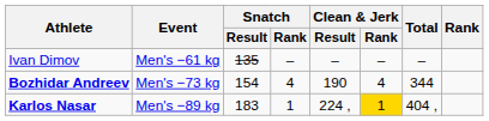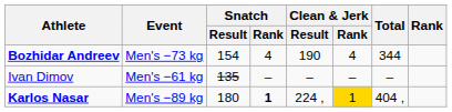 <table class="wikitable" style="font-size:90%">
 <tr>
 <th rowspan="2">Athlete</th>
 <th rowspan="2">Event</th>
 <th colspan="2">Snatch</th>
 <th colspan="2">Clean & Jerk</th>
 <th rowspan="2">Total</th>
 <th rowspan="2">Rank</th>
 </tr>
 <tr style="font-size:95%">
 <th>Result</th>
 <th>Rank</th>
 <th>Result</th>
 <th>Rank</th>
 </tr>
 <tr align=center>
+<td align=left><strong><a href='#'>Bozhidar Andreev</a></strong></td>
+<td align=left><a href='#'>Men's −73 kg</a></td>
+<td>154</td>
+<td>4</td>
+<td>190</td>
+<td>4</td>
+<td>344</td>
+<td></td>
+</tr>
+<tr align=center>
 <td align=left><a href='#'>Ivan Dimov</a></td>
 <td align=left><a href='#'>Men's −61 kg</a></td>
 <td><s>135</s></td>
 <td>–</td>
 <td>–</td>
 <td>–</td>
 <td>–</td>
 <td></td>
 </tr>
 <tr align=center>
-<td align=left><strong><a href='#'>Bozhidar Andreev</a></strong></td>
-<td align=left><a href='#'>Men's −73 kg</a></td>
-<td>154</td>
-<td>4</td>
-<td>190</td>
-<td>4</td>
-<td>344</td>
-<td></td>
-</tr>
-<tr align=center>
 <td align=left><strong><a href='#'>Karlos Nasar</a></strong></td>
 <td align=left><a href='#'>Men's −89 kg</a></td>
-<td>183</td>
-<td>1</td>
+<td>180</td>
+<td><strong>1</strong></td>
 <td>224 , </td>
 <td style="background: gold;">1</td>
 <td>404 , </td>
 <td></td>
 </tr>
 </table>
